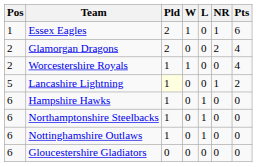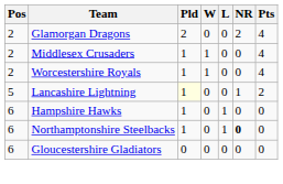 <table class="wikitable">
 <tr>
 <th>Pos</th>
 <th>Team</th>
 <th>Pld</th>
 <th>W</th>
 <th>L</th>
 <th>NR</th>
 <th>Pts</th>
 </tr>
 <tr>
-<td>1</td>
-<td><a href='#'>Essex Eagles</a></td>
-<td>2</td>
-<td>1</td>
-<td>0</td>
-<td>1</td>
-<td>6</td>
-</tr>
-<tr>
 <td>2</td>
 <td><a href='#'>Glamorgan Dragons</a></td>
 <td>2</td>
 <td>0</td>
 <td>0</td>
 <td>2</td>
+<td>4</td>
+</tr>
+<tr>
+<td>2</td>
+<td><a href='#'>Middlesex Crusaders</a></td>
+<td>1</td>
+<td>1</td>
+<td>0</td>
+<td>0</td>
 <td>4</td>
 </tr>
 <tr>
 <td>2</td>
 <td><a href='#'>Worcestershire Royals</a></td>
 <td>1</td>
 <td>1</td>
 <td>0</td>
 <td>0</td>
 <td>4</td>
 </tr>
 <tr>
 <td>5</td>
 <td><a href='#'>Lancashire Lightning</a></td>
 <td style="background: lightyellow;">1</td>
 <td>0</td>
 <td>0</td>
 <td>1</td>
 <td>2</td>
 </tr>
 <tr>
 <td>6</td>
 <td><a href='#'>Hampshire Hawks</a></td>
 <td>1</td>
 <td>0</td>
 <td>1</td>
 <td>0</td>
 <td>0</td>
 </tr>
 <tr>
 <td>6</td>
 <td><a href='#'>Northamptonshire Steelbacks</a></td>
 <td>1</td>
 <td>0</td>
 <td>1</td>
-<td>0</td>
-<td>0</td>
-</tr>
-<tr>
-<td>6</td>
-<td><a href='#'>Nottinghamshire Outlaws</a></td>
-<td>1</td>
-<td>0</td>
-<td>1</td>
-<td>0</td>
+<td><strong>0</strong></td>
 <td>0</td>
 </tr>
 <tr>
 <td>6</td>
 <td><a href='#'>Gloucestershire Gladiators</a></td>
 <td>0</td>
 <td>0</td>
 <td>0</td>
 <td>0</td>
 <td>0</td>
 </tr>
 </table>
